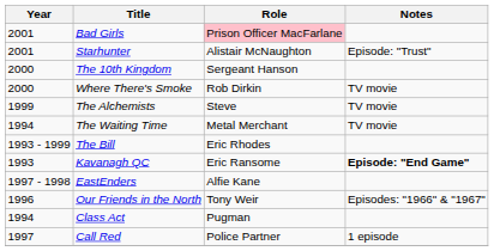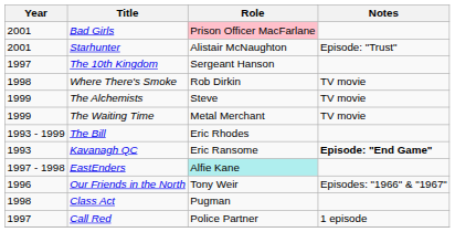 <table class="wikitable sortable">
 <tr>
 <th>Year</th>
 <th>Title</th>
 <th>Role</th>
 <th>Notes</th>
 </tr>
 <tr>
 <td>2001</td>
 <td><em><a href='#'>Bad Girls</a></em></td>
 <td style="background: pink;">Prison Officer MacFarlane</td>
 <td></td>
 </tr>
 <tr>
 <td>2001</td>
 <td><em><a href='#'>Starhunter</a></em></td>
 <td>Alistair McNaughton</td>
 <td>Episode: "Trust"</td>
 </tr>
 <tr>
-<td>2000</td>
+<td>1997</td>
 <td><em><a href='#'>The 10th Kingdom</a></em></td>
 <td>Sergeant Hanson</td>
 <td></td>
 </tr>
 <tr>
-<td>2000</td>
+<td>1998</td>
 <td><em>Where There's Smoke</em></td>
 <td>Rob Dirkin</td>
 <td>TV movie</td>
 </tr>
 <tr>
 <td>1999</td>
 <td><em>The Alchemists</em></td>
 <td>Steve</td>
 <td>TV movie</td>
 </tr>
 <tr>
-<td>1994</td>
+<td>1999</td>
 <td><em>The Waiting Time</em></td>
 <td>Metal Merchant</td>
 <td>TV movie</td>
 </tr>
 <tr>
 <td>1993 - 1999</td>
 <td><em><a href='#'>The Bill</a></em></td>
 <td>Eric Rhodes</td>
 <td></td>
 </tr>
 <tr>
 <td>1993</td>
 <td><em> <a href='#'>Kavanagh QC</a> </em></td>
 <td>Eric Ransome</td>
 <td><strong>Episode: "End Game"</strong></td>
 </tr>
 <tr>
 <td>1997 - 1998</td>
 <td><em><a href='#'>EastEnders</a></em></td>
-<td>Alfie Kane</td>
+<td style="background: paleturquoise;">Alfie Kane</td>
 <td></td>
 </tr>
 <tr>
 <td>1996</td>
 <td><em><a href='#'>Our Friends in the North</a></em></td>
 <td>Tony Weir</td>
 <td>Episodes: "1966" & "1967"</td>
 </tr>
 <tr>
-<td>1994</td>
+<td>1998</td>
 <td><em><a href='#'>Class Act</a></em></td>
 <td>Pugman</td>
 <td></td>
 </tr>
 <tr>
 <td>1997</td>
 <td><em><a href='#'>Call Red</a></em></td>
 <td>Police Partner</td>
 <td>1 episode</td>
 </tr>
 <tr>
 </tr>
 </table>
